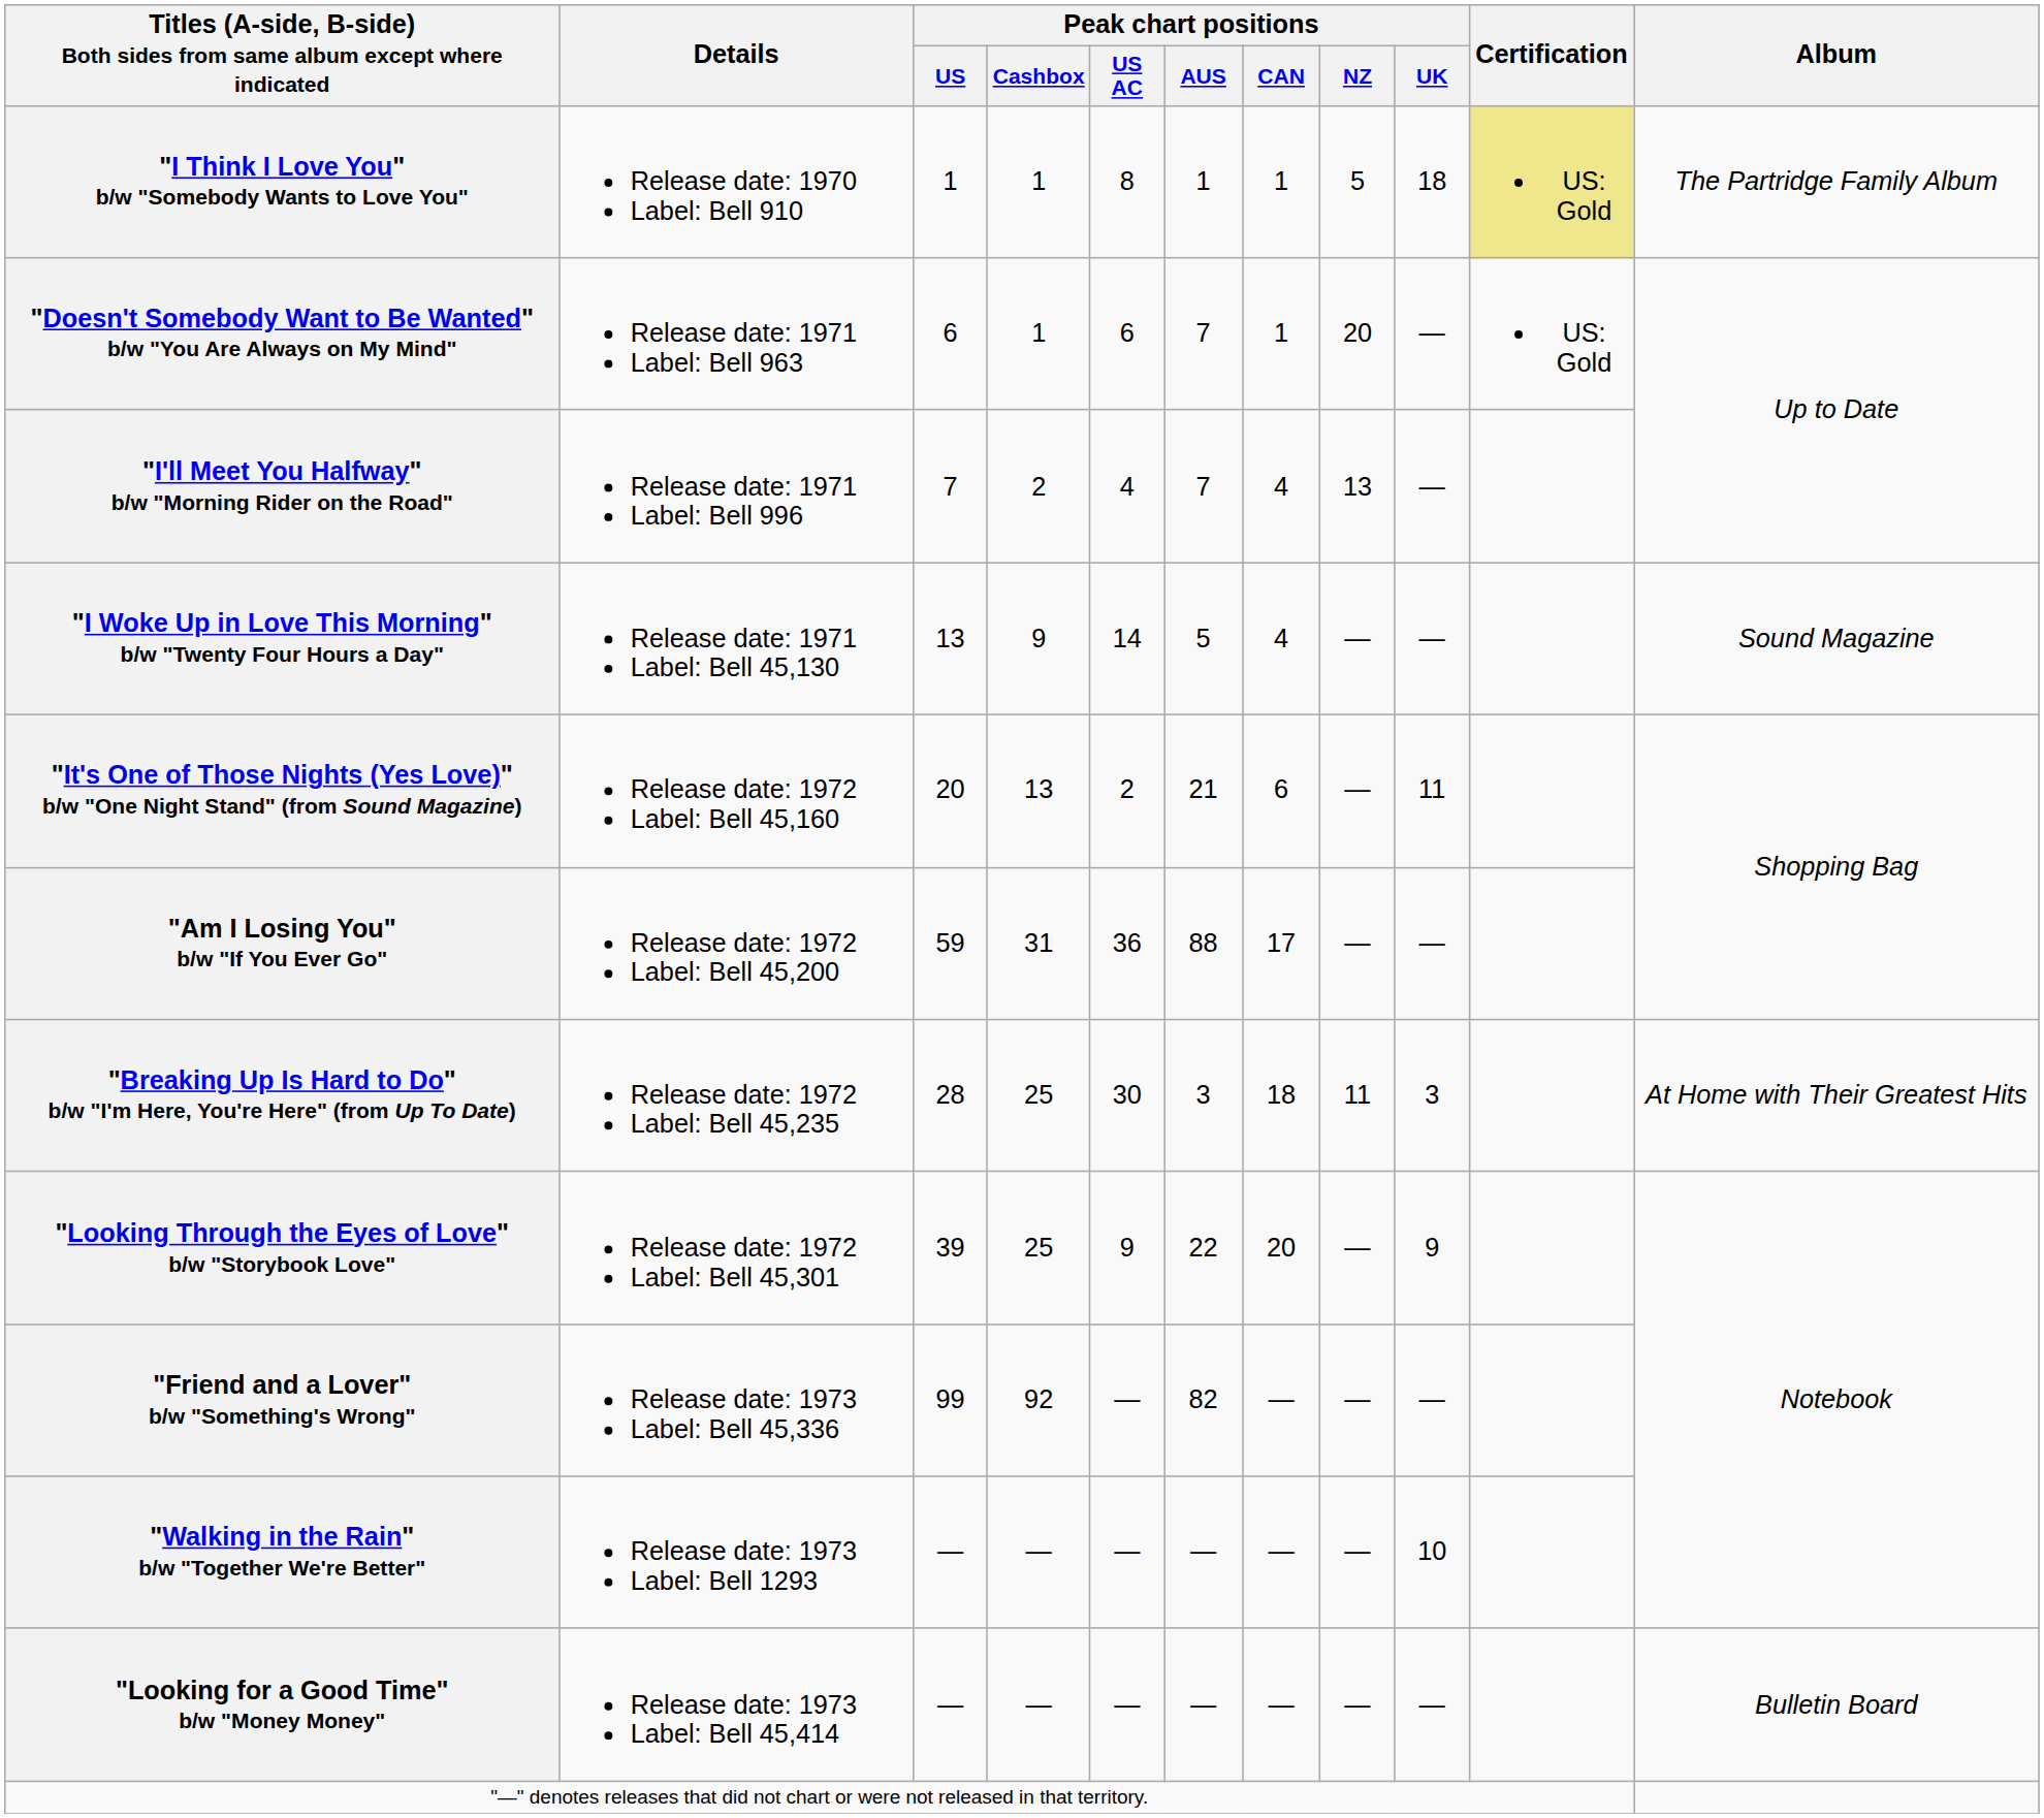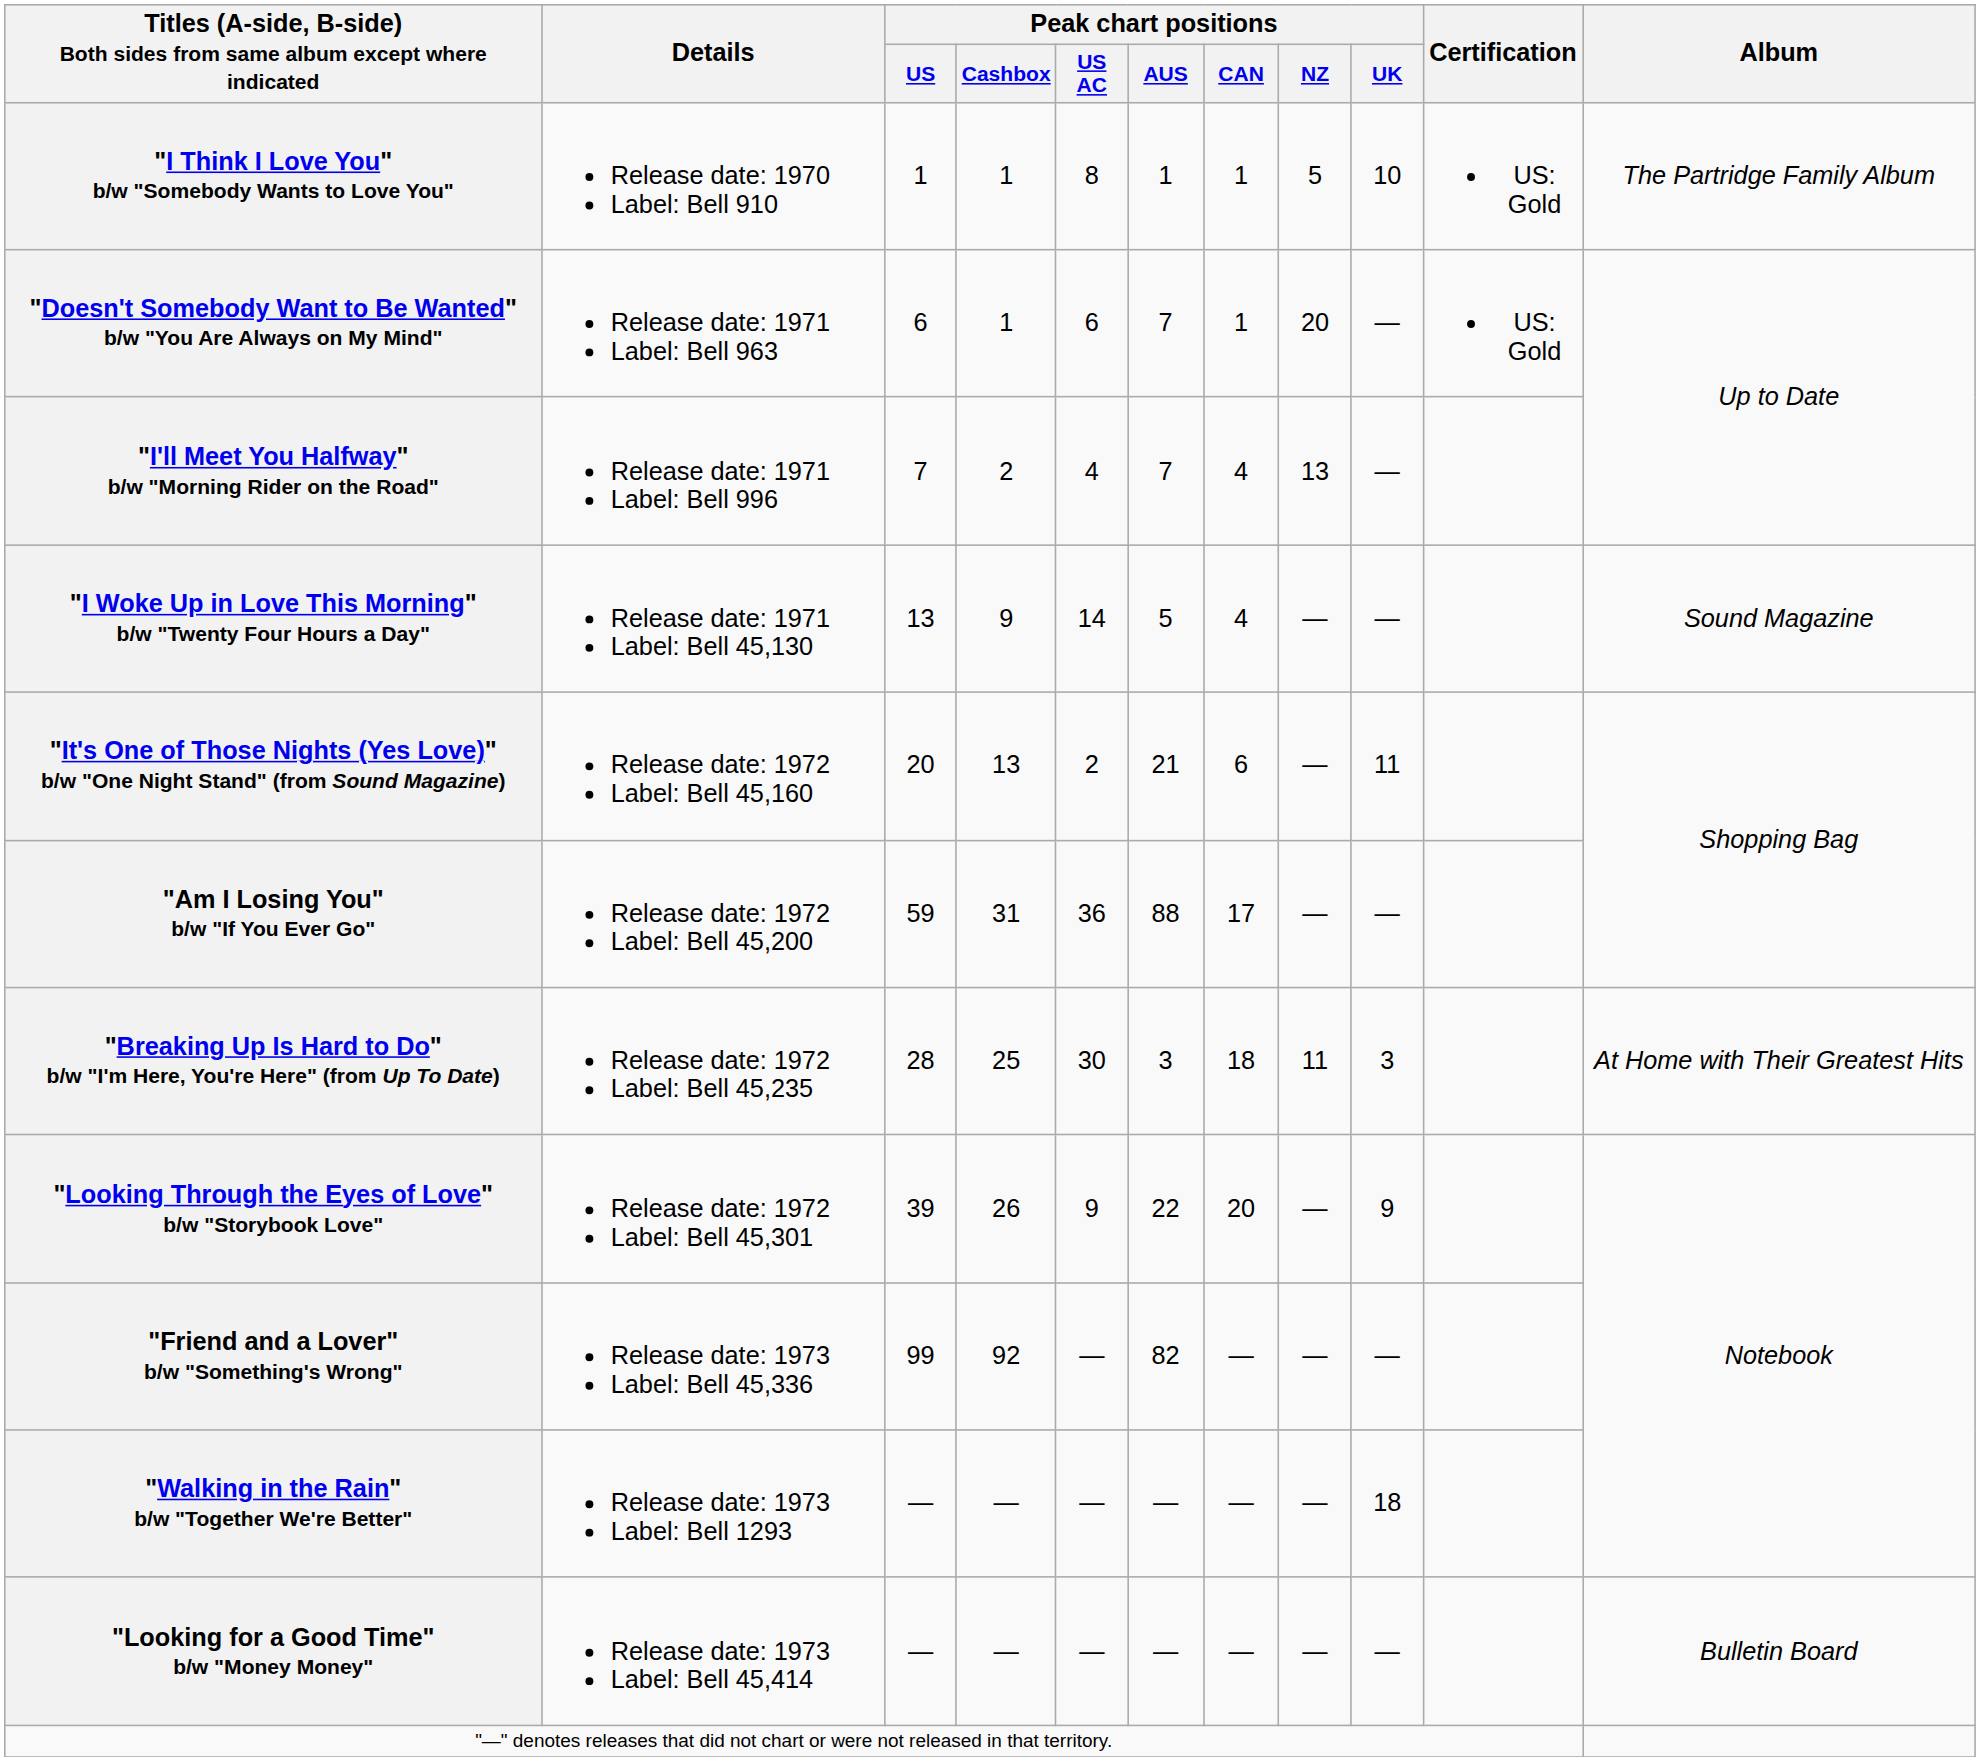 <table class="wikitable plainrowheaders" style="text-align:center;">
 <tr>
 <th style="width:25em;" rowspan="2">Titles (A-side, B-side)<br><small>Both sides from same album except where indicated</small></th>
 <th style="width:15em;" rowspan="2">Details</th>
 <th colspan="7">Peak chart positions</th>
 <th rowspan="2">Certification</th>
 <th style="width:18em;" rowspan="2">Album</th>
 </tr>
 <tr style="font-size:smaller;">
 <th width="45"><a href='#'>US</a><br></th>
 <th width="45"><a href='#'>Cashbox</a><br></th>
 <th width="45"><a href='#'>US AC</a><br></th>
 <th width="45"><a href='#'>AUS</a><br></th>
 <th width="45"><a href='#'>CAN</a><br></th>
 <th width="45"><a href='#'>NZ</a><br></th>
 <th width="45"><a href='#'>UK</a><br></th>
 </tr>
 <tr>
 <th scope="row">"<a href='#'>I Think I Love You</a>"<br><small>b/w "Somebody Wants to Love You"</small></th>
 <td align="left"><br><ul><li>Release date: 1970</li><li>Label: Bell 910</li></ul></td>
 <td>1</td>
 <td>1</td>
 <td>8</td>
 <td>1</td>
 <td>1</td>
 <td>5</td>
-<td>18</td>
-<td style="background: khaki;"><br><ul><li>US: Gold</li></ul></td>
+<td>10</td>
+<td><br><ul><li>US: Gold</li></ul></td>
 <td><em>The Partridge Family Album</em></td>
 </tr>
 <tr>
 <th scope="row">"<a href='#'>Doesn't Somebody Want to Be Wanted</a>"<br><small>b/w "You Are Always on My Mind"</small></th>
 <td align="left"><br><ul><li>Release date: 1971</li><li>Label: Bell 963</li></ul></td>
 <td>6</td>
 <td>1</td>
 <td>6</td>
 <td>7</td>
 <td>1</td>
 <td>20</td>
 <td>—</td>
 <td><br><ul><li>US: Gold</li></ul></td>
 <td rowspan="2"><em>Up to Date</em></td>
 </tr>
 <tr>
 <th scope="row">"<a href='#'>I'll Meet You Halfway</a>"<br><small>b/w "Morning Rider on the Road"</small></th>
 <td align="left"><br><ul><li>Release date: 1971</li><li>Label: Bell 996</li></ul></td>
 <td>7</td>
 <td>2</td>
 <td>4</td>
 <td>7</td>
 <td>4</td>
 <td>13</td>
 <td>—</td>
 <td></td>
 </tr>
 <tr>
 <th scope="row">"<a href='#'>I Woke Up in Love This Morning</a>"<br><small>b/w "Twenty Four Hours a Day"</small></th>
 <td align="left"><br><ul><li>Release date: 1971</li><li>Label: Bell 45,130</li></ul></td>
 <td>13</td>
 <td>9</td>
 <td>14</td>
 <td>5</td>
 <td>4</td>
 <td>—</td>
 <td>—</td>
 <td></td>
 <td><em>Sound Magazine</em></td>
 </tr>
 <tr>
 <th scope="row">"<a href='#'>It's One of Those Nights (Yes Love)</a>"<br><small>b/w "One Night Stand" (from <em>Sound Magazine</em>)</small></th>
 <td align="left"><br><ul><li>Release date: 1972</li><li>Label: Bell 45,160</li></ul></td>
 <td>20</td>
 <td>13</td>
 <td>2</td>
 <td>21</td>
 <td>6</td>
 <td>—</td>
 <td>11</td>
 <td></td>
 <td rowspan="2"><em>Shopping Bag</em></td>
 </tr>
 <tr>
 <th scope="row">"Am I Losing You"<br><small>b/w "If You Ever Go"</small></th>
 <td align="left"><br><ul><li>Release date: 1972</li><li>Label: Bell 45,200</li></ul></td>
 <td>59</td>
 <td>31</td>
 <td>36</td>
 <td>88</td>
 <td>17</td>
 <td>—</td>
 <td>—</td>
 <td></td>
 </tr>
 <tr>
 <th scope="row">"<a href='#'>Breaking Up Is Hard to Do</a>"<br><small>b/w "I'm Here, You're Here" (from <em>Up To Date</em>)</small></th>
 <td align="left"><br><ul><li>Release date: 1972</li><li>Label: Bell 45,235</li></ul></td>
 <td>28</td>
 <td>25</td>
 <td>30</td>
 <td>3</td>
 <td>18</td>
 <td>11</td>
 <td>3</td>
 <td></td>
 <td><em>At Home with Their Greatest Hits</em></td>
 </tr>
 <tr>
 <th scope="row">"<a href='#'>Looking Through the Eyes of Love</a>"<br><small>b/w "Storybook Love"</small></th>
 <td align="left"><br><ul><li>Release date: 1972</li><li>Label: Bell 45,301</li></ul></td>
 <td>39</td>
-<td>25</td>
+<td>26</td>
 <td>9</td>
 <td>22</td>
 <td>20</td>
 <td>—</td>
 <td>9</td>
 <td></td>
 <td rowspan="3"><em>Notebook</em></td>
 </tr>
 <tr>
 <th scope="row">"Friend and a Lover"<br><small>b/w "Something's Wrong" </small></th>
 <td align="left"><br><ul><li>Release date: 1973</li><li>Label: Bell 45,336</li></ul></td>
 <td>99</td>
 <td>92</td>
 <td>—</td>
 <td>82</td>
 <td>—</td>
 <td>—</td>
 <td>—</td>
 <td></td>
 </tr>
 <tr>
 <th scope="row">"<a href='#'>Walking in the Rain</a>"<br><small>b/w "Together We're Better"</small></th>
 <td align="left"><br><ul><li>Release date: 1973</li><li>Label: Bell 1293</li></ul></td>
 <td>—</td>
 <td>—</td>
 <td>—</td>
 <td>—</td>
 <td>—</td>
 <td>—</td>
-<td>10</td>
+<td>18</td>
 <td></td>
 </tr>
 <tr>
 <th scope="row">"Looking for a Good Time"<br><small>b/w "Money Money"</small></th>
 <td align="left"><br><ul><li>Release date: 1973</li><li>Label: Bell 45,414</li></ul></td>
 <td>—</td>
 <td>—</td>
 <td>—</td>
 <td>—</td>
 <td>—</td>
 <td>—</td>
 <td>—</td>
 <td></td>
 <td><em>Bulletin Board</em></td>
 </tr>
 <tr>
 <td colspan="10" style="text-align:center; font-size:9pt;">"—" denotes releases that did not chart or were not released in that territory.</td>
 </tr>
 </table>
